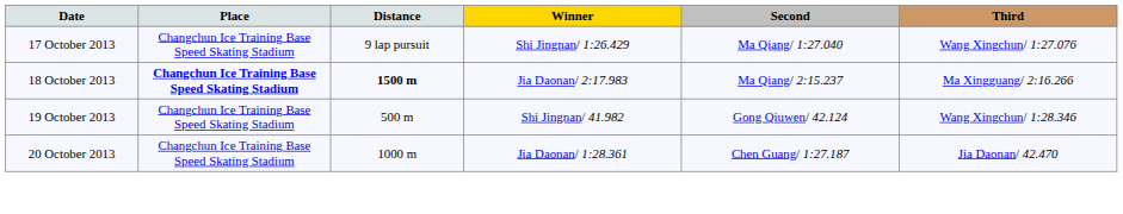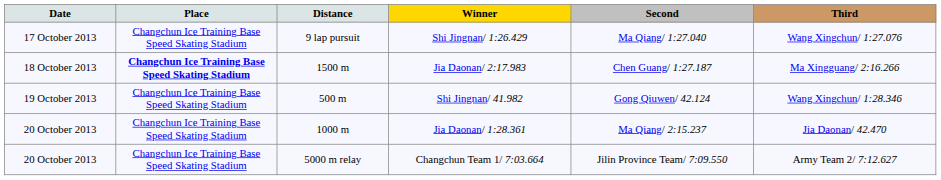 <table bgcolor="#f7f8ff" cellpadding="3" cellspacing="0" border="1" style="font-size: 95%; border: gray solid 1px; border-collapse: collapse;">
 <tr bgcolor="#CCCCCC">
 <td align="center" bgcolor="#DCE5E5" width="150"><strong>Date</strong></td>
 <td align="center" bgcolor="#DCE5E5" width="220"><strong>Place</strong></td>
 <td align="center" bgcolor="#DCE5E5" width="150"><strong>Distance</strong></td>
 <td align="center" bgcolor="gold" width="250"><strong>Winner</strong></td>
 <td align="center" bgcolor="silver" width="250"><strong>Second</strong></td>
 <td align="center" bgcolor="CC9966" width="250"><strong>Third</strong></td>
 </tr>
 <tr align="left">
 <td align="center">17 October 2013</td>
 <td align="center"><a href='#'>Changchun Ice Training Base Speed Skating Stadium</a></td>
 <td align="center">9 lap pursuit</td>
 <td align="center"><a href='#'>Shi Jingnan</a>/ <em>1:26.429</em></td>
 <td align="center"><a href='#'>Ma Qiang</a>/ <em>1:27.040</em></td>
 <td align="center"><a href='#'>Wang Xingchun</a>/ <em>1:27.076</em></td>
 </tr>
 <tr align="left">
 <td align="center">18 October 2013</td>
 <td align="center"><strong><a href='#'>Changchun Ice Training Base Speed Skating Stadium</a></strong></td>
-<td align="center"><strong>1500 m</strong></td>
+<td align="center">1500 m</td>
 <td align="center"><a href='#'>Jia Daonan</a>/ <em>2:17.983</em></td>
-<td align="center"><a href='#'>Ma Qiang</a>/ <em>2:15.237</em></td>
+<td align="center"><a href='#'>Chen Guang</a>/ <em>1:27.187</em></td>
 <td align="center"><a href='#'>Ma Xingguang</a>/ <em>2:16.266</em></td>
 </tr>
 <tr align="left">
 <td align="center">19 October 2013</td>
 <td align="center"><a href='#'>Changchun Ice Training Base Speed Skating Stadium</a></td>
 <td align="center">500 m</td>
 <td align="center"><a href='#'>Shi Jingnan</a>/ <em>41.982</em></td>
 <td align="center"><a href='#'>Gong Qiuwen</a>/ <em>42.124</em></td>
 <td align="center"><a href='#'>Wang Xingchun</a>/ <em>1:28.346</em></td>
 </tr>
 <tr align="left">
 <td align="center">20 October 2013</td>
 <td align="center"><a href='#'>Changchun Ice Training Base Speed Skating Stadium</a></td>
 <td align="center">1000 m</td>
 <td align="center"><a href='#'>Jia Daonan</a>/ <em>1:28.361</em></td>
-<td align="center"><a href='#'>Chen Guang</a>/ <em>1:27.187</em></td>
+<td align="center"><a href='#'>Ma Qiang</a>/ <em>2:15.237</em></td>
 <td align="center"><a href='#'>Jia Daonan</a>/ <em>42.470</em></td>
 </tr>
+<tr align="left">
+<td align="center">20 October 2013</td>
+<td align="center"><a href='#'>Changchun Ice Training Base Speed Skating Stadium</a></td>
+<td align="center">5000 m relay</td>
+<td align="center">Changchun Team 1/ <em>7:03.664</em></td>
+<td align="center">Jilin Province Team/ <em>7:09.550</em></td>
+<td align="center">Army Team 2/ <em>7:12.627</em></td>
+</tr>
 </table>
